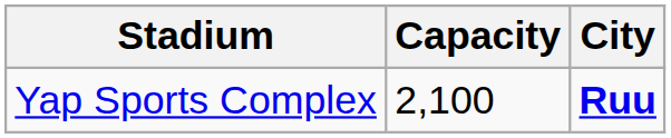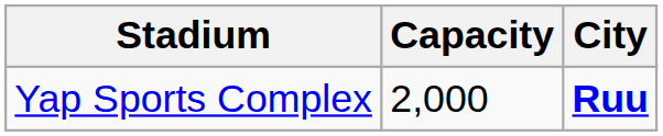 <table class="wikitable sortable">
 <tr>
 <th>Stadium</th>
 <th>Capacity</th>
 <th>City</th>
 </tr>
 <tr>
 <td><a href='#'>Yap Sports Complex</a></td>
-<td>2,100</td>
+<td>2,000</td>
 <td><strong><a href='#'>Ruu</a></strong></td>
 </tr>
 </table>
